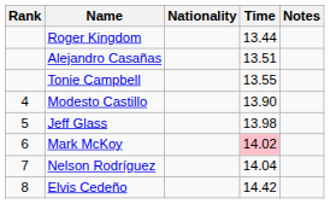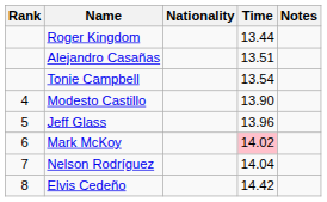 <table class="wikitable sortable" style="text-align:center">
 <tr>
 <th>Rank</th>
 <th>Name</th>
 <th>Nationality</th>
 <th>Time</th>
 <th>Notes</th>
 </tr>
 <tr>
 <td></td>
 <td align=left><a href='#'>Roger Kingdom</a></td>
 <td align=left></td>
 <td>13.44</td>
 <td></td>
 </tr>
 <tr>
 <td></td>
 <td align=left><a href='#'>Alejandro Casañas</a></td>
 <td align=left></td>
 <td>13.51</td>
 <td></td>
 </tr>
 <tr>
 <td></td>
 <td align=left><a href='#'>Tonie Campbell</a></td>
 <td align=left></td>
-<td>13.55</td>
+<td>13.54</td>
 <td></td>
 </tr>
 <tr>
 <td>4</td>
 <td align=left><a href='#'>Modesto Castillo</a></td>
 <td align=left></td>
 <td>13.90</td>
 <td></td>
 </tr>
 <tr>
 <td>5</td>
 <td align=left><a href='#'>Jeff Glass</a></td>
 <td align=left></td>
-<td>13.98</td>
+<td>13.96</td>
 <td></td>
 </tr>
 <tr>
 <td>6</td>
 <td align=left><a href='#'>Mark McKoy</a></td>
 <td align=left></td>
 <td style="background: pink;">14.02</td>
 <td></td>
 </tr>
 <tr>
 <td>7</td>
 <td align=left><a href='#'>Nelson Rodríguez</a></td>
 <td align=left></td>
 <td>14.04</td>
 <td></td>
 </tr>
 <tr>
 <td>8</td>
 <td align=left><a href='#'>Elvis Cedeño</a></td>
 <td align=left></td>
 <td>14.42</td>
 <td></td>
 </tr>
 </table>
